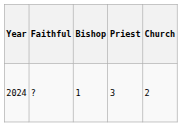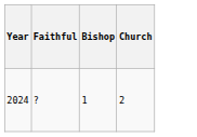 <table class=wikitable style=height:14em;>
 <tr>
 <th>Year</th>
 <th>Faithful</th>
 <th>Bishop</th>
-<th>Priest</th>
 <th>Church</th>
 </tr>
 <tr>
 <td>2024</td>
 <td>?</td>
 <td>1</td>
-<td>3</td>
 <td>2</td>
 </tr>
 </table>
